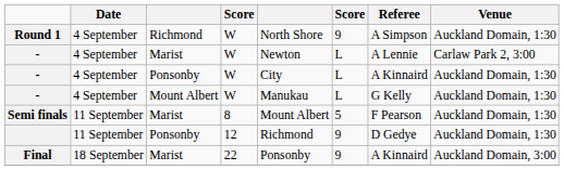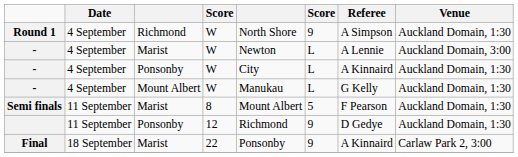 <table class="wikitable mw-collapsible">
 <tr>
 <td></td>
 <th scope="col">Date</th>
 <th scope="col"></th>
 <th scope="col">Score</th>
 <th scope="col"></th>
 <th scope="col">Score</th>
 <th scope="col">Referee</th>
 <th scope="col">Venue</th>
 </tr>
 <tr>
 <th scope="row">Round 1</th>
 <td>4 September</td>
 <td>Richmond</td>
 <td>W</td>
 <td>North Shore</td>
 <td>9</td>
 <td>A Simpson</td>
 <td>Auckland Domain, 1:30</td>
 </tr>
 <tr>
 <th scope="row">-</th>
 <td>4 September</td>
 <td>Marist</td>
 <td>W</td>
 <td>Newton</td>
 <td>L</td>
 <td>A Lennie</td>
-<td>Carlaw Park 2, 3:00</td>
+<td>Auckland Domain, 3:00</td>
 </tr>
 <tr>
 <th scope="row">-</th>
 <td>4 September</td>
 <td>Ponsonby</td>
 <td>W</td>
 <td>City</td>
 <td>L</td>
 <td>A Kinnaird</td>
 <td>Auckland Domain, 1:30</td>
 </tr>
 <tr>
 <th scope="row">-</th>
 <td>4 September</td>
 <td>Mount Albert</td>
 <td>W</td>
 <td>Manukau</td>
 <td>L</td>
 <td>G Kelly</td>
 <td>Auckland Domain, 1:30</td>
 </tr>
 <tr>
 <th scope="row">Semi finals</th>
 <td>11 September</td>
 <td>Marist</td>
 <td>8</td>
 <td>Mount Albert</td>
 <td>5</td>
 <td>F Pearson</td>
 <td>Auckland Domain, 1:30</td>
 </tr>
 <tr>
 <th scope="row"></th>
 <td>11 September</td>
 <td>Ponsonby</td>
 <td>12</td>
 <td>Richmond</td>
 <td>9</td>
 <td>D Gedye</td>
 <td>Auckland Domain, 1:30</td>
 </tr>
 <tr>
 <th scope="row">Final</th>
 <td>18 September</td>
 <td>Marist</td>
 <td>22</td>
 <td>Ponsonby</td>
 <td>9</td>
 <td>A Kinnaird</td>
-<td>Auckland Domain, 3:00</td>
+<td>Carlaw Park 2, 3:00</td>
 </tr>
 <tr>
 </tr>
 </table>
